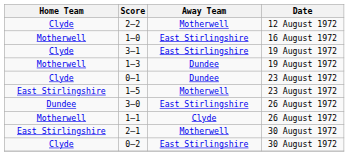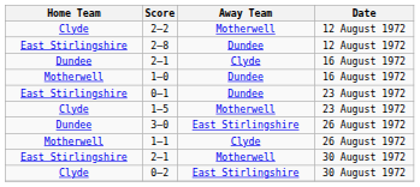 <table class="wikitable" style="text-align:center;">
 <tr>
 <th width=175>Home Team</th>
 <th width=20>Score</th>
 <th width=175>Away Team</th>
 <th width= 125>Date</th>
 </tr>
 <tr>
 <td><a href='#'>Clyde</a></td>
 <td>2–2</td>
 <td><a href='#'>Motherwell</a></td>
 <td>12 August 1972</td>
 </tr>
 <tr>
-<td><a href='#'>Motherwell</a></td>
-<td>1–0</td>
 <td><a href='#'>East Stirlingshire</a></td>
+<td>2–8</td>
+<td><a href='#'>Dundee</a></td>
+<td>12 August 1972</td>
+</tr>
+<tr>
+<td><a href='#'>Dundee</a></td>
+<td>2–1</td>
+<td><a href='#'>Clyde</a></td>
 <td>16 August 1972</td>
 </tr>
 <tr>
-<td><a href='#'>Clyde</a></td>
-<td>3–1</td>
-<td><a href='#'>East Stirlingshire</a></td>
-<td>19 August 1972</td>
+<td><a href='#'>Motherwell</a></td>
+<td>1–0</td>
+<td><a href='#'>Dundee</a></td>
+<td>16 August 1972</td>
 </tr>
 <tr>
-<td><a href='#'>Motherwell</a></td>
-<td>1–3</td>
-<td><a href='#'>Dundee</a></td>
-<td>19 August 1972</td>
-</tr>
-<tr>
-<td><a href='#'>Clyde</a></td>
+<td><a href='#'>East Stirlingshire</a></td>
 <td>0–1</td>
 <td><a href='#'>Dundee</a></td>
 <td>23 August 1972</td>
 </tr>
 <tr>
-<td><a href='#'>East Stirlingshire</a></td>
+<td><a href='#'>Clyde</a></td>
 <td>1–5</td>
 <td><a href='#'>Motherwell</a></td>
 <td>23 August 1972</td>
 </tr>
 <tr>
 <td><a href='#'>Dundee</a></td>
 <td>3–0</td>
 <td><a href='#'>East Stirlingshire</a></td>
 <td>26 August 1972</td>
 </tr>
 <tr>
 <td><a href='#'>Motherwell</a></td>
 <td>1–1</td>
 <td><a href='#'>Clyde</a></td>
 <td>26 August 1972</td>
 </tr>
 <tr>
 <td><a href='#'>East Stirlingshire</a></td>
 <td>2–1</td>
 <td><a href='#'>Motherwell</a></td>
 <td>30 August 1972</td>
 </tr>
 <tr>
 <td><a href='#'>Clyde</a></td>
 <td>0–2</td>
 <td><a href='#'>East Stirlingshire</a></td>
 <td>30 August 1972</td>
 </tr>
 <tr>
 </tr>
 </table>
